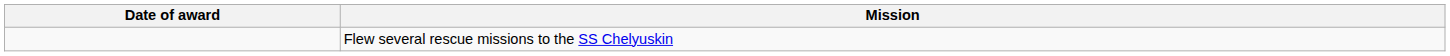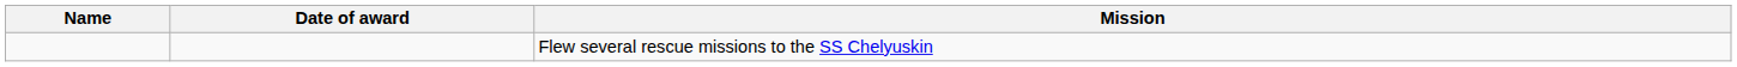 <table class="wikitable sortable" width="100%">
 <tr>
+<th>Name</th>
 <th>Date of award</th>
 <th>Mission</th>
 </tr>
 <tr>
+<td><strong></strong><br></td>
 <td></td>
 <td>Flew several rescue missions to the <a href='#'>SS Chelyuskin</a></td>
 </tr>
 </table>
